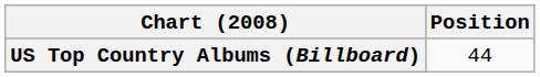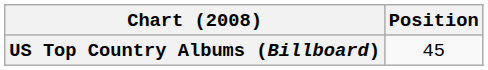 <table class="wikitable plainrowheaders" style="text-align:center">
 <tr>
 <th scope="col">Chart (2008)</th>
 <th scope="col">Position</th>
 </tr>
 <tr>
 <th scope="row">US Top Country Albums (<em>Billboard</em>)</th>
-<td>44</td>
+<td>45</td>
 </tr>
 </table>
